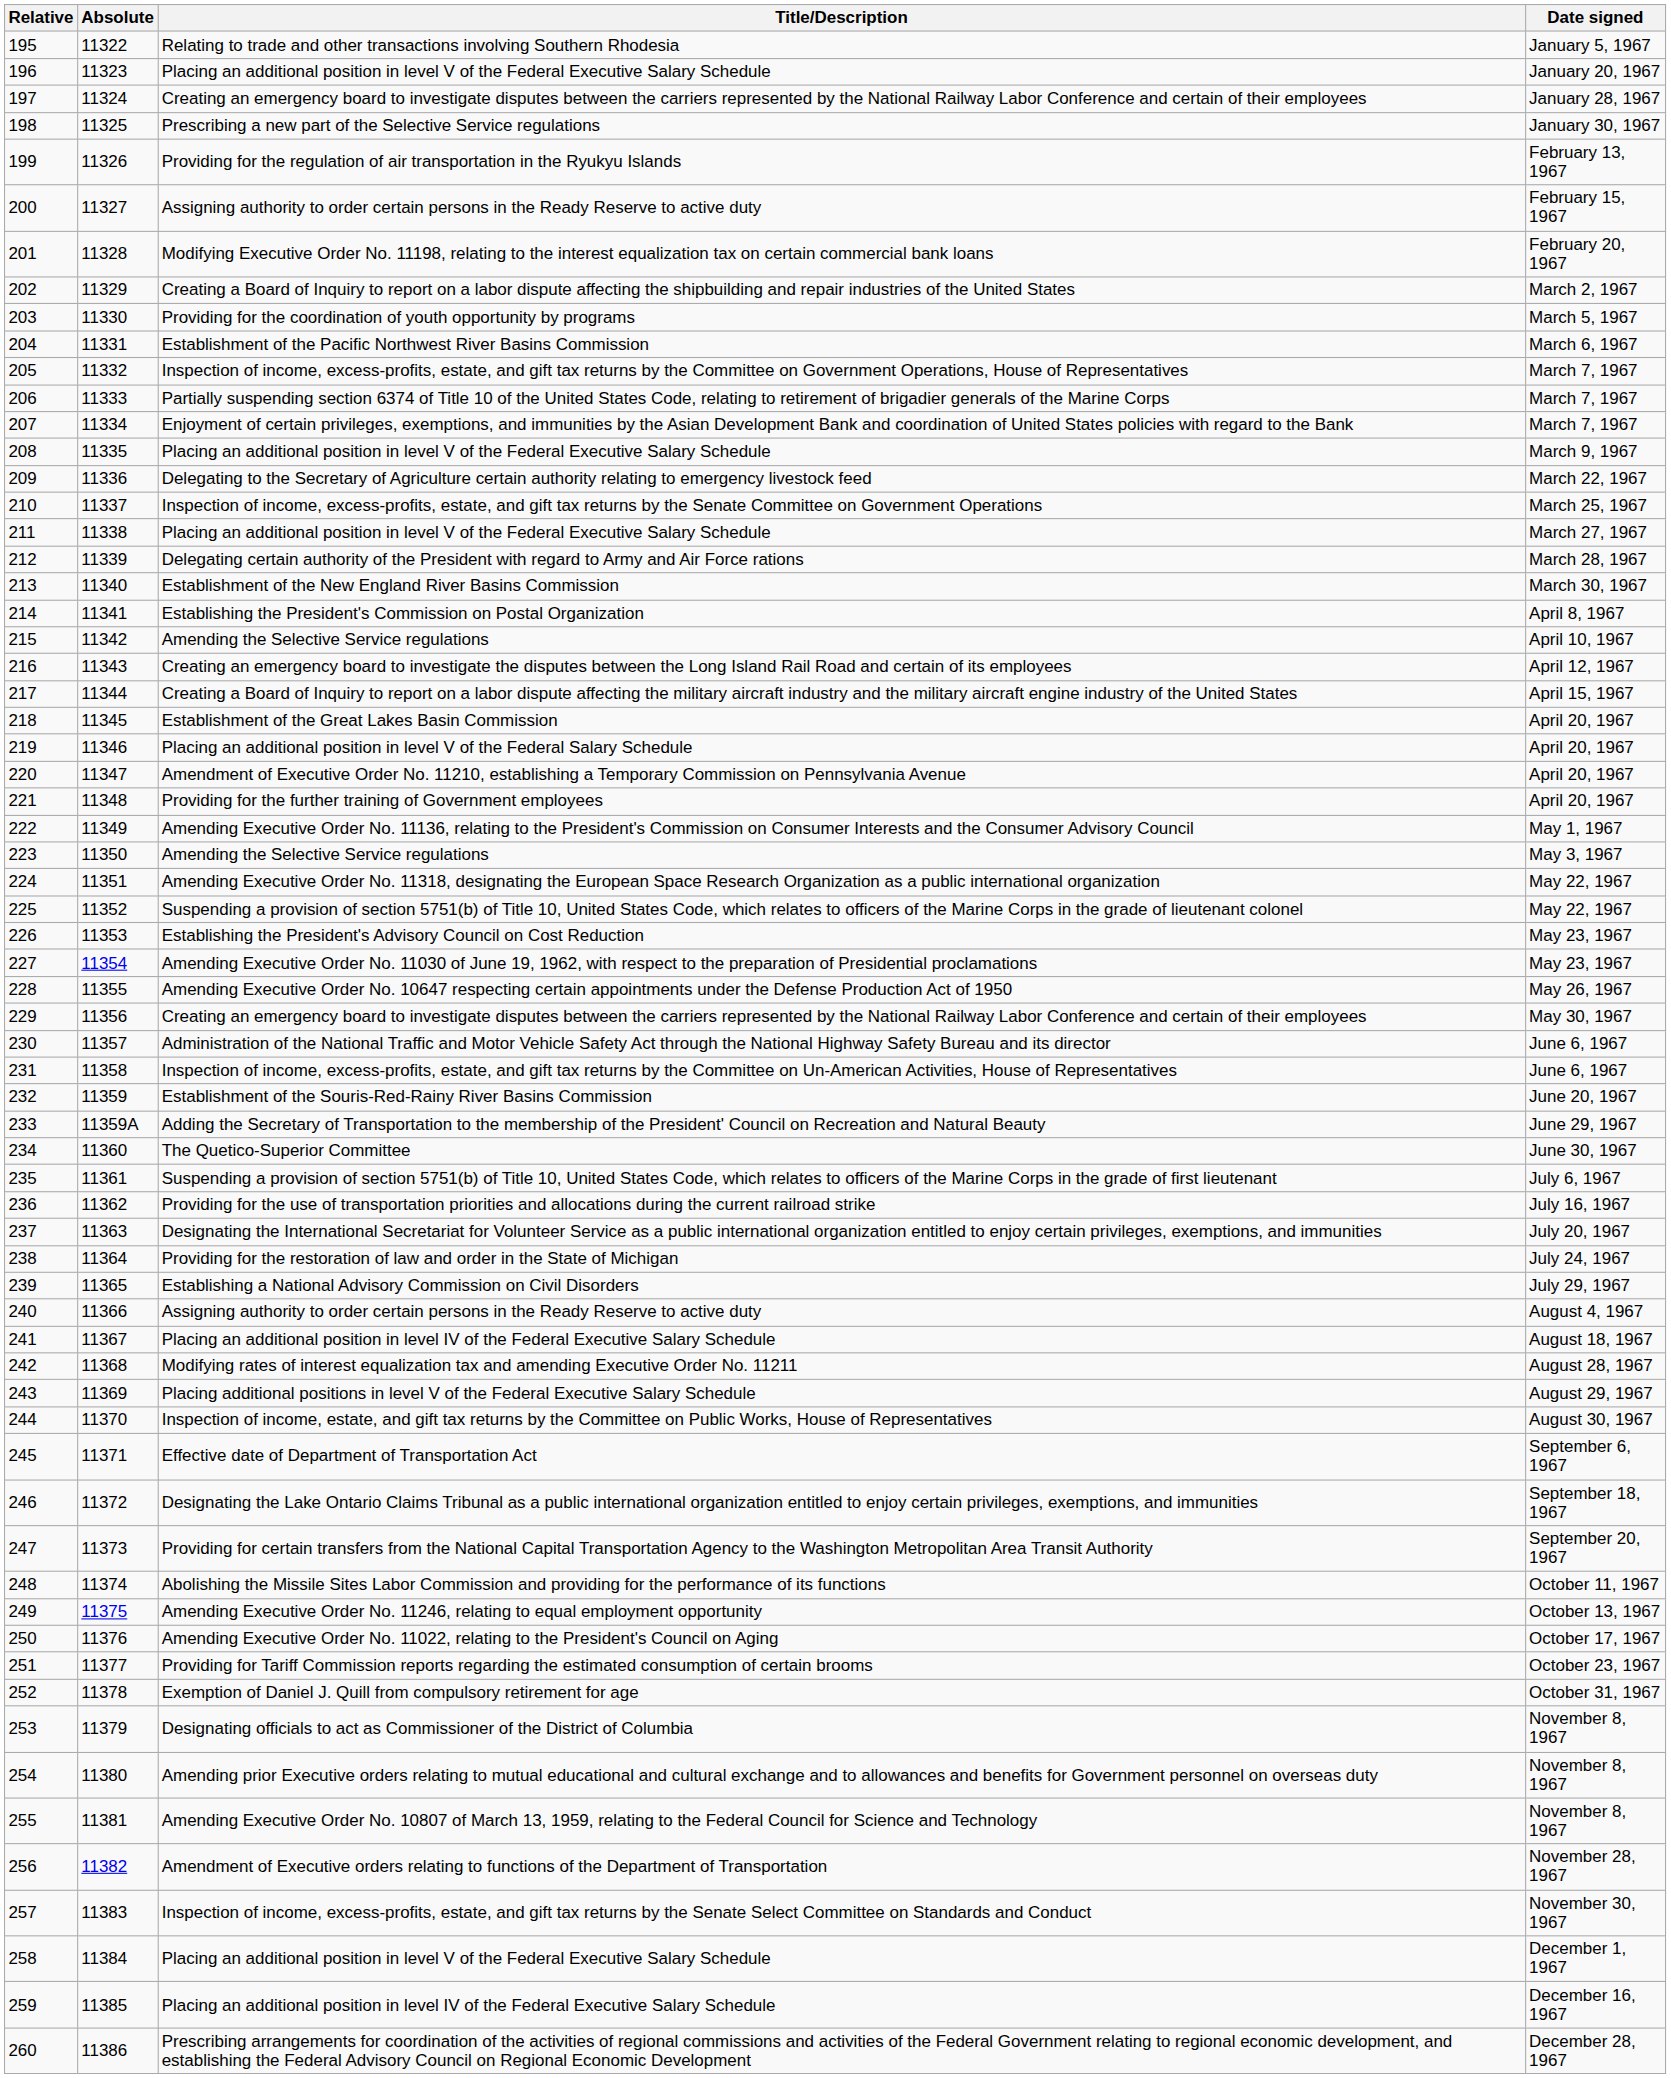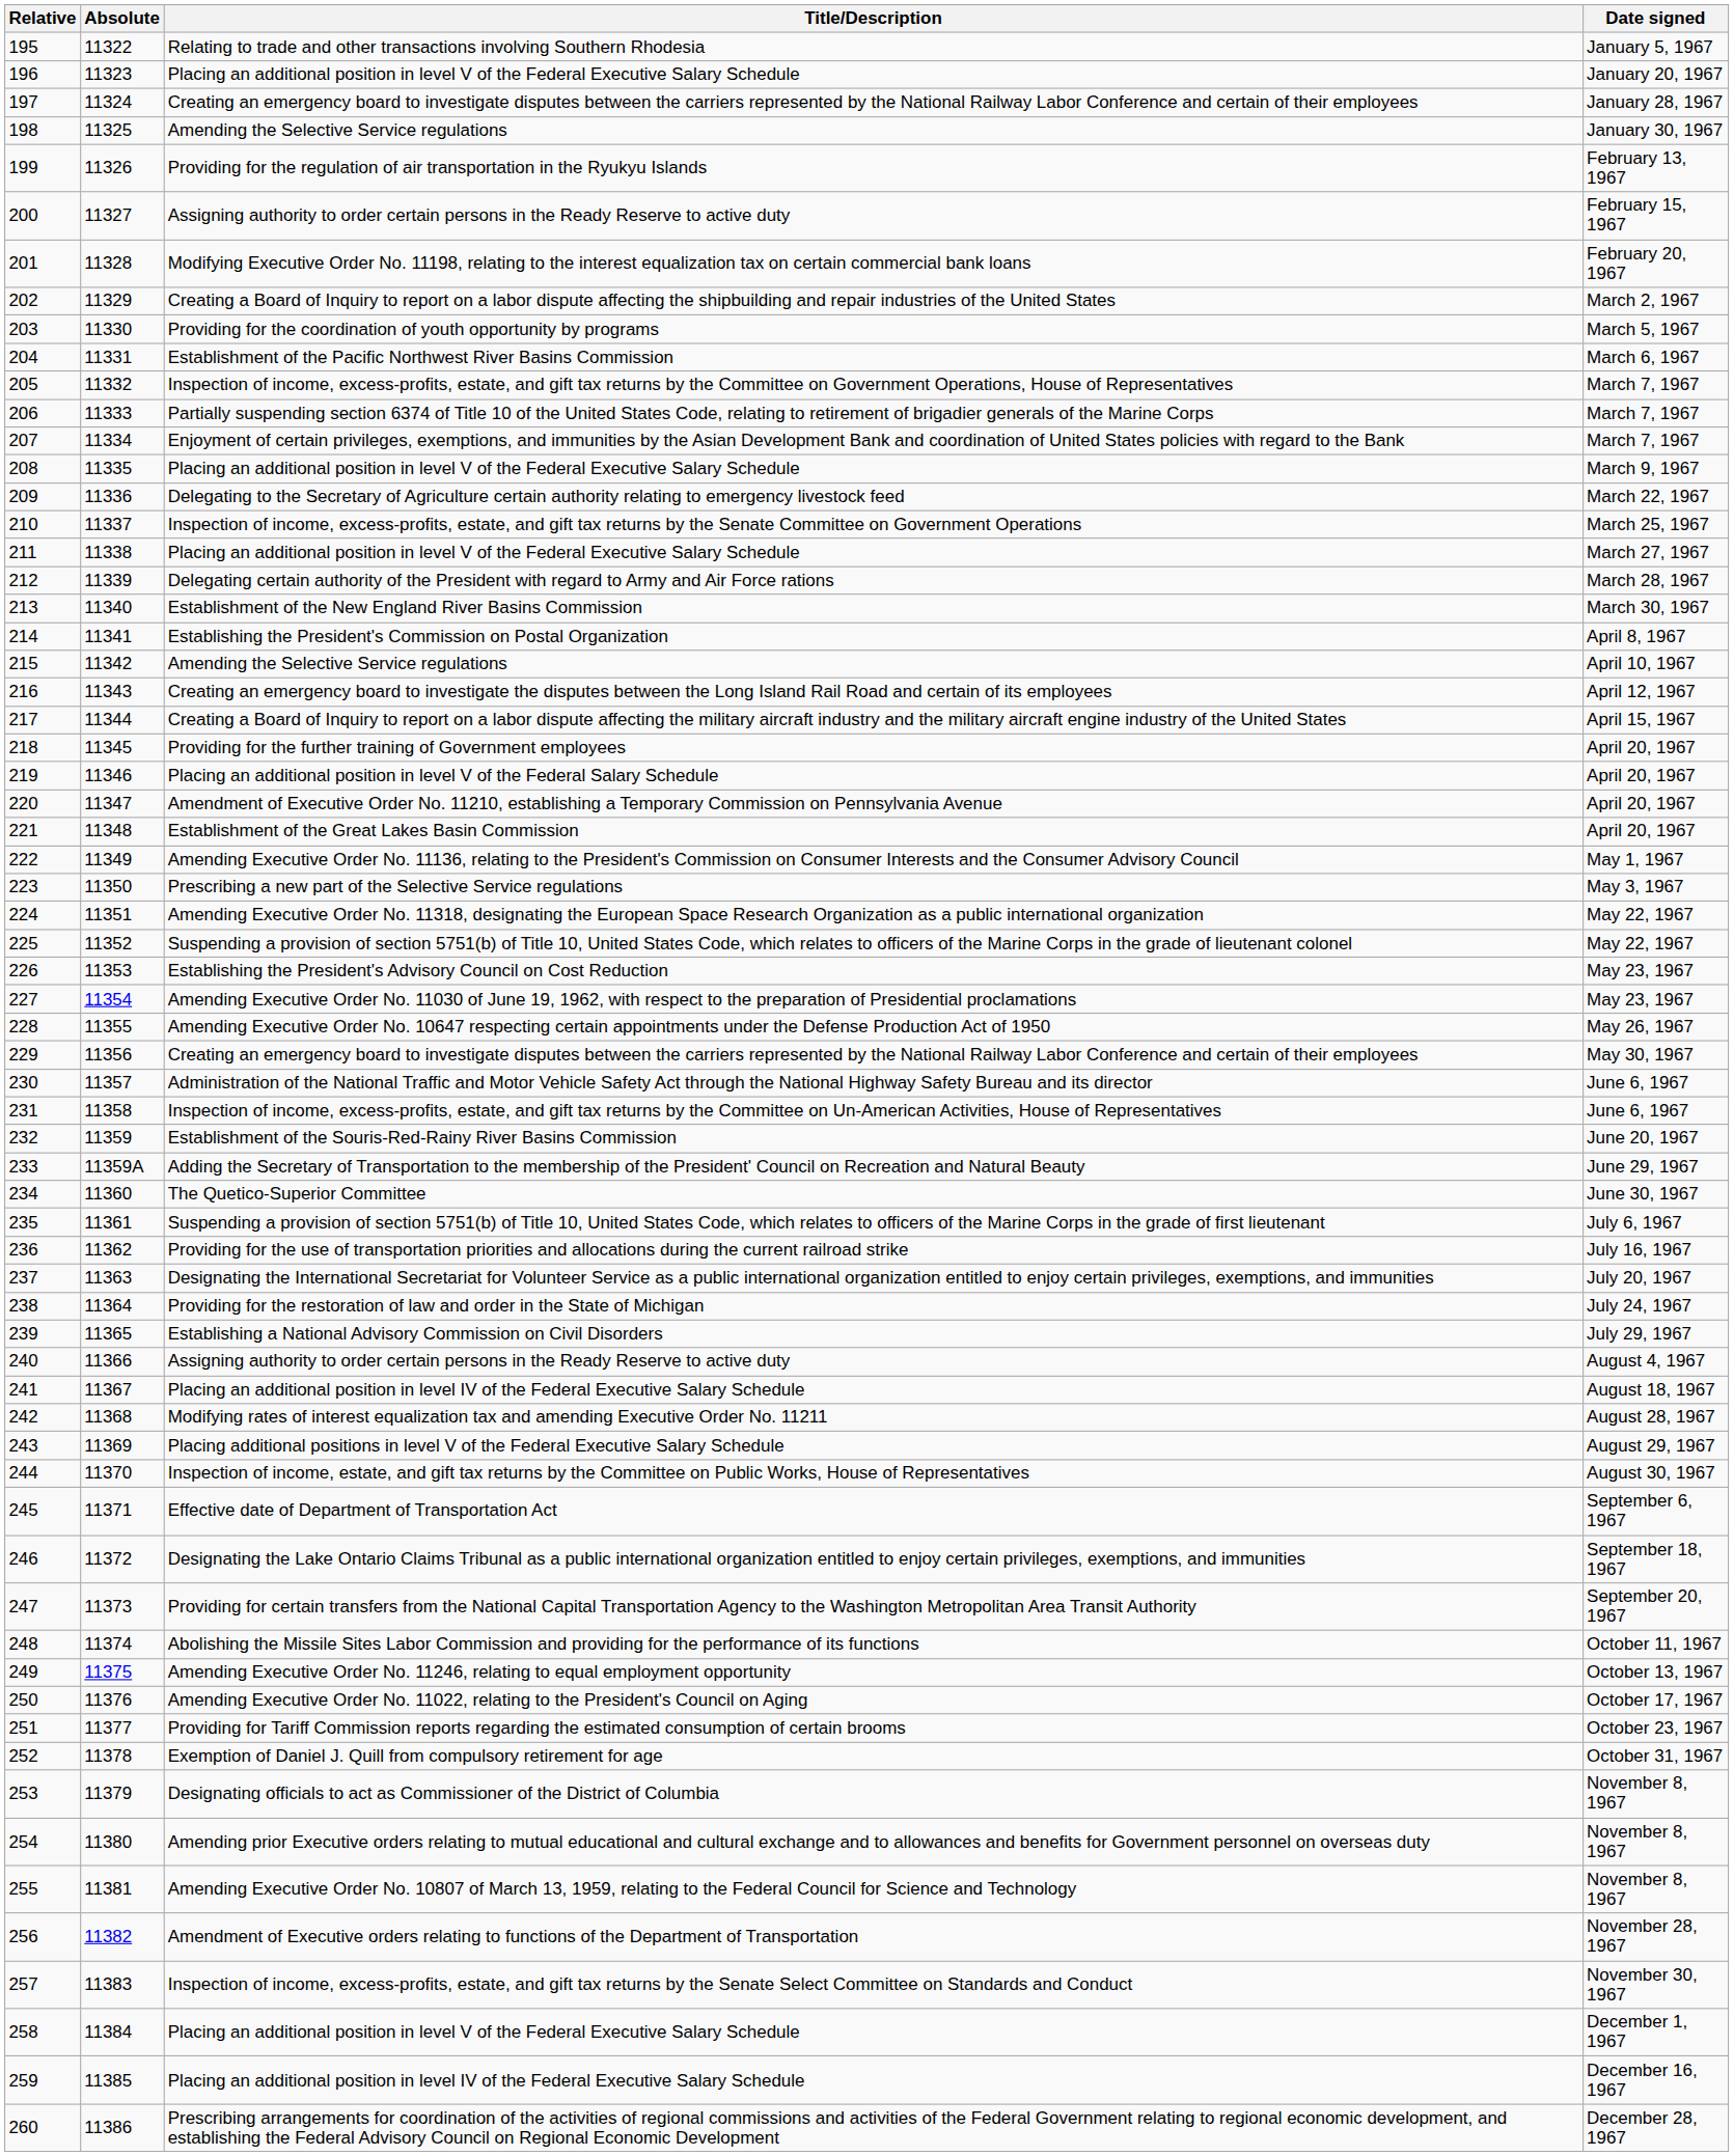 <table class="wikitable">
 <tr>
 <th>Relative </th>
 <th>Absolute </th>
 <th>Title/Description</th>
 <th>Date signed</th>
 </tr>
 <tr>
 <td>195</td>
 <td>11322</td>
 <td>Relating to trade and other transactions involving Southern Rhodesia</td>
 <td>January 5, 1967</td>
 </tr>
 <tr>
 <td>196</td>
 <td>11323</td>
 <td>Placing an additional position in level V of the Federal Executive Salary Schedule</td>
 <td>January 20, 1967</td>
 </tr>
 <tr>
 <td>197</td>
 <td>11324</td>
 <td>Creating an emergency board to investigate disputes between the carriers represented by the National Railway Labor Conference and certain of their employees</td>
 <td>January 28, 1967</td>
 </tr>
 <tr>
 <td>198</td>
 <td>11325</td>
-<td>Prescribing a new part of the Selective Service regulations</td>
+<td>Amending the Selective Service regulations</td>
 <td>January 30, 1967</td>
 </tr>
 <tr>
 <td>199</td>
 <td>11326</td>
 <td>Providing for the regulation of air transportation in the Ryukyu Islands</td>
 <td>February 13, 1967</td>
 </tr>
 <tr>
 <td>200</td>
 <td>11327</td>
 <td>Assigning authority to order certain persons in the Ready Reserve to active duty</td>
 <td>February 15, 1967</td>
 </tr>
 <tr>
 <td>201</td>
 <td>11328</td>
 <td>Modifying Executive Order No. 11198, relating to the interest equalization tax on certain commercial bank loans</td>
 <td>February 20, 1967</td>
 </tr>
 <tr>
 <td>202</td>
 <td>11329</td>
 <td>Creating a Board of Inquiry to report on a labor dispute affecting the shipbuilding and repair industries of the United States</td>
 <td>March 2, 1967</td>
 </tr>
 <tr>
 <td>203</td>
 <td>11330</td>
 <td>Providing for the coordination of youth opportunity by programs</td>
 <td>March 5, 1967</td>
 </tr>
 <tr>
 <td>204</td>
 <td>11331</td>
 <td>Establishment of the Pacific Northwest River Basins Commission</td>
 <td>March 6, 1967</td>
 </tr>
 <tr>
 <td>205</td>
 <td>11332</td>
 <td>Inspection of income, excess-profits, estate, and gift tax returns by the Committee on Government Operations, House of Representatives</td>
 <td>March 7, 1967</td>
 </tr>
 <tr>
 <td>206</td>
 <td>11333</td>
 <td>Partially suspending section 6374 of Title 10 of the United States Code, relating to retirement of brigadier generals of the Marine Corps</td>
 <td>March 7, 1967</td>
 </tr>
 <tr>
 <td>207</td>
 <td>11334</td>
 <td>Enjoyment of certain privileges, exemptions, and immunities by the Asian Development Bank and coordination of United States policies with regard to the Bank</td>
 <td>March 7, 1967</td>
 </tr>
 <tr>
 <td>208</td>
 <td>11335</td>
 <td>Placing an additional position in level V of the Federal Executive Salary Schedule</td>
 <td>March 9, 1967</td>
 </tr>
 <tr>
 <td>209</td>
 <td>11336</td>
 <td>Delegating to the Secretary of Agriculture certain authority relating to emergency livestock feed</td>
 <td>March 22, 1967</td>
 </tr>
 <tr>
 <td>210</td>
 <td>11337</td>
 <td>Inspection of income, excess-profits, estate, and gift tax returns by the Senate Committee on Government Operations</td>
 <td>March 25, 1967</td>
 </tr>
 <tr>
 <td>211</td>
 <td>11338</td>
 <td>Placing an additional position in level V of the Federal Executive Salary Schedule</td>
 <td>March 27, 1967</td>
 </tr>
 <tr>
 <td>212</td>
 <td>11339</td>
 <td>Delegating certain authority of the President with regard to Army and Air Force rations</td>
 <td>March 28, 1967</td>
 </tr>
 <tr>
 <td>213</td>
 <td>11340</td>
 <td>Establishment of the New England River Basins Commission</td>
 <td>March 30, 1967</td>
 </tr>
 <tr>
 <td>214</td>
 <td>11341</td>
 <td>Establishing the President's Commission on Postal Organization</td>
 <td>April 8, 1967</td>
 </tr>
 <tr>
 <td>215</td>
 <td>11342</td>
 <td>Amending the Selective Service regulations</td>
 <td>April 10, 1967</td>
 </tr>
 <tr>
 <td>216</td>
 <td>11343</td>
 <td>Creating an emergency board to investigate the disputes between the Long Island Rail Road and certain of its employees</td>
 <td>April 12, 1967</td>
 </tr>
 <tr>
 <td>217</td>
 <td>11344</td>
 <td>Creating a Board of Inquiry to report on a labor dispute affecting the military aircraft industry and the military aircraft engine industry of the United States</td>
 <td>April 15, 1967</td>
 </tr>
 <tr>
 <td>218</td>
 <td>11345</td>
-<td>Establishment of the Great Lakes Basin Commission</td>
+<td>Providing for the further training of Government employees</td>
 <td>April 20, 1967</td>
 </tr>
 <tr>
 <td>219</td>
 <td>11346</td>
 <td>Placing an additional position in level V of the Federal Salary Schedule</td>
 <td>April 20, 1967</td>
 </tr>
 <tr>
 <td>220</td>
 <td>11347</td>
 <td>Amendment of Executive Order No. 11210, establishing a Temporary Commission on Pennsylvania Avenue</td>
 <td>April 20, 1967</td>
 </tr>
 <tr>
 <td>221</td>
 <td>11348</td>
-<td>Providing for the further training of Government employees</td>
+<td>Establishment of the Great Lakes Basin Commission</td>
 <td>April 20, 1967</td>
 </tr>
 <tr>
 <td>222</td>
 <td>11349</td>
 <td>Amending Executive Order No. 11136, relating to the President's Commission on Consumer Interests and the Consumer Advisory Council</td>
 <td>May 1, 1967</td>
 </tr>
 <tr>
 <td>223</td>
 <td>11350</td>
-<td>Amending the Selective Service regulations</td>
+<td>Prescribing a new part of the Selective Service regulations</td>
 <td>May 3, 1967</td>
 </tr>
 <tr>
 <td>224</td>
 <td>11351</td>
 <td>Amending Executive Order No. 11318, designating the European Space Research Organization as a public international organization</td>
 <td>May 22, 1967</td>
 </tr>
 <tr>
 <td>225</td>
 <td>11352</td>
 <td>Suspending a provision of section 5751(b) of Title 10, United States Code, which relates to officers of the Marine Corps in the grade of lieutenant colonel</td>
 <td>May 22, 1967</td>
 </tr>
 <tr>
 <td>226</td>
 <td>11353</td>
 <td>Establishing the President's Advisory Council on Cost Reduction</td>
 <td>May 23, 1967</td>
 </tr>
 <tr>
 <td>227</td>
 <td><a href='#'>11354</a></td>
 <td>Amending Executive Order No. 11030 of June 19, 1962, with respect to the preparation of Presidential proclamations</td>
 <td>May 23, 1967</td>
 </tr>
 <tr>
 <td>228</td>
 <td>11355</td>
 <td>Amending Executive Order No. 10647 respecting certain appointments under the Defense Production Act of 1950</td>
 <td>May 26, 1967</td>
 </tr>
 <tr>
 <td>229</td>
 <td>11356</td>
 <td>Creating an emergency board to investigate disputes between the carriers represented by the National Railway Labor Conference and certain of their employees</td>
 <td>May 30, 1967</td>
 </tr>
 <tr>
 <td>230</td>
 <td>11357</td>
 <td>Administration of the National Traffic and Motor Vehicle Safety Act through the National Highway Safety Bureau and its director</td>
 <td>June 6, 1967</td>
 </tr>
 <tr>
 <td>231</td>
 <td>11358</td>
 <td>Inspection of income, excess-profits, estate, and gift tax returns by the Committee on Un-American Activities, House of Representatives</td>
 <td>June 6, 1967</td>
 </tr>
 <tr>
 <td>232</td>
 <td>11359</td>
 <td>Establishment of the Souris-Red-Rainy River Basins Commission</td>
 <td>June 20, 1967</td>
 </tr>
 <tr>
 <td>233</td>
 <td>11359A</td>
 <td>Adding the Secretary of Transportation to the membership of the President' Council on Recreation and Natural Beauty</td>
 <td>June 29, 1967</td>
 </tr>
 <tr>
 <td>234</td>
 <td>11360</td>
 <td>The Quetico-Superior Committee</td>
 <td>June 30, 1967</td>
 </tr>
 <tr>
 <td>235</td>
 <td>11361</td>
 <td>Suspending a provision of section 5751(b) of Title 10, United States Code, which relates to officers of the Marine Corps in the grade of first lieutenant</td>
 <td>July 6, 1967</td>
 </tr>
 <tr>
 <td>236</td>
 <td>11362</td>
 <td>Providing for the use of transportation priorities and allocations during the current railroad strike</td>
 <td>July 16, 1967</td>
 </tr>
 <tr>
 <td>237</td>
 <td>11363</td>
 <td>Designating the International Secretariat for Volunteer Service as a public international organization entitled to enjoy certain privileges, exemptions, and immunities</td>
 <td>July 20, 1967</td>
 </tr>
 <tr>
 <td>238</td>
 <td>11364</td>
 <td>Providing for the restoration of law and order in the State of Michigan</td>
 <td>July 24, 1967</td>
 </tr>
 <tr>
 <td>239</td>
 <td>11365</td>
 <td>Establishing a National Advisory Commission on Civil Disorders</td>
 <td>July 29, 1967</td>
 </tr>
 <tr>
 <td>240</td>
 <td>11366</td>
 <td>Assigning authority to order certain persons in the Ready Reserve to active duty</td>
 <td>August 4, 1967</td>
 </tr>
 <tr>
 <td>241</td>
 <td>11367</td>
 <td>Placing an additional position in level IV of the Federal Executive Salary Schedule</td>
 <td>August 18, 1967</td>
 </tr>
 <tr>
 <td>242</td>
 <td>11368</td>
 <td>Modifying rates of interest equalization tax and amending Executive Order No. 11211</td>
 <td>August 28, 1967</td>
 </tr>
 <tr>
 <td>243</td>
 <td>11369</td>
 <td>Placing additional positions in level V of the Federal Executive Salary Schedule</td>
 <td>August 29, 1967</td>
 </tr>
 <tr>
 <td>244</td>
 <td>11370</td>
 <td>Inspection of income, estate, and gift tax returns by the Committee on Public Works, House of Representatives</td>
 <td>August 30, 1967</td>
 </tr>
 <tr>
 <td>245</td>
 <td>11371</td>
 <td>Effective date of Department of Transportation Act</td>
 <td>September 6, 1967</td>
 </tr>
 <tr>
 <td>246</td>
 <td>11372</td>
 <td>Designating the Lake Ontario Claims Tribunal as a public international organization entitled to enjoy certain privileges, exemptions, and immunities</td>
 <td>September 18, 1967</td>
 </tr>
 <tr>
 <td>247</td>
 <td>11373</td>
 <td>Providing for certain transfers from the National Capital Transportation Agency to the Washington Metropolitan Area Transit Authority</td>
 <td>September 20, 1967</td>
 </tr>
 <tr>
 <td>248</td>
 <td>11374</td>
 <td>Abolishing the Missile Sites Labor Commission and providing for the performance of its functions</td>
 <td>October 11, 1967</td>
 </tr>
 <tr>
 <td>249</td>
 <td><a href='#'>11375</a></td>
 <td>Amending Executive Order No. 11246, relating to equal employment opportunity</td>
 <td>October 13, 1967</td>
 </tr>
 <tr>
 <td>250</td>
 <td>11376</td>
 <td>Amending Executive Order No. 11022, relating to the President's Council on Aging</td>
 <td>October 17, 1967</td>
 </tr>
 <tr>
 <td>251</td>
 <td>11377</td>
 <td>Providing for Tariff Commission reports regarding the estimated consumption of certain brooms</td>
 <td>October 23, 1967</td>
 </tr>
 <tr>
 <td>252</td>
 <td>11378</td>
 <td>Exemption of Daniel J. Quill from compulsory retirement for age</td>
 <td>October 31, 1967</td>
 </tr>
 <tr>
 <td>253</td>
 <td>11379</td>
 <td>Designating officials to act as Commissioner of the District of Columbia</td>
 <td>November 8, 1967</td>
 </tr>
 <tr>
 <td>254</td>
 <td>11380</td>
 <td>Amending prior Executive orders relating to mutual educational and cultural exchange and to allowances and benefits for Government personnel on overseas duty</td>
 <td>November 8, 1967</td>
 </tr>
 <tr>
 <td>255</td>
 <td>11381</td>
 <td>Amending Executive Order No. 10807 of March 13, 1959, relating to the Federal Council for Science and Technology</td>
 <td>November 8, 1967</td>
 </tr>
 <tr>
 <td>256</td>
 <td><a href='#'>11382</a></td>
 <td>Amendment of Executive orders relating to functions of the Department of Transportation</td>
 <td>November 28, 1967</td>
 </tr>
 <tr>
 <td>257</td>
 <td>11383</td>
 <td>Inspection of income, excess-profits, estate, and gift tax returns by the Senate Select Committee on Standards and Conduct</td>
 <td>November 30, 1967</td>
 </tr>
 <tr>
 <td>258</td>
 <td>11384</td>
 <td>Placing an additional position in level V of the Federal Executive Salary Schedule</td>
 <td>December 1, 1967</td>
 </tr>
 <tr>
 <td>259</td>
 <td>11385</td>
 <td>Placing an additional position in level IV of the Federal Executive Salary Schedule</td>
 <td>December 16, 1967</td>
 </tr>
 <tr>
 <td>260</td>
 <td>11386</td>
 <td>Prescribing arrangements for coordination of the activities of regional commissions and activities of the Federal Government relating to regional economic development, and establishing the Federal Advisory Council on Regional Economic Development</td>
 <td>December 28, 1967</td>
 </tr>
 <tr>
 </tr>
 </table>
